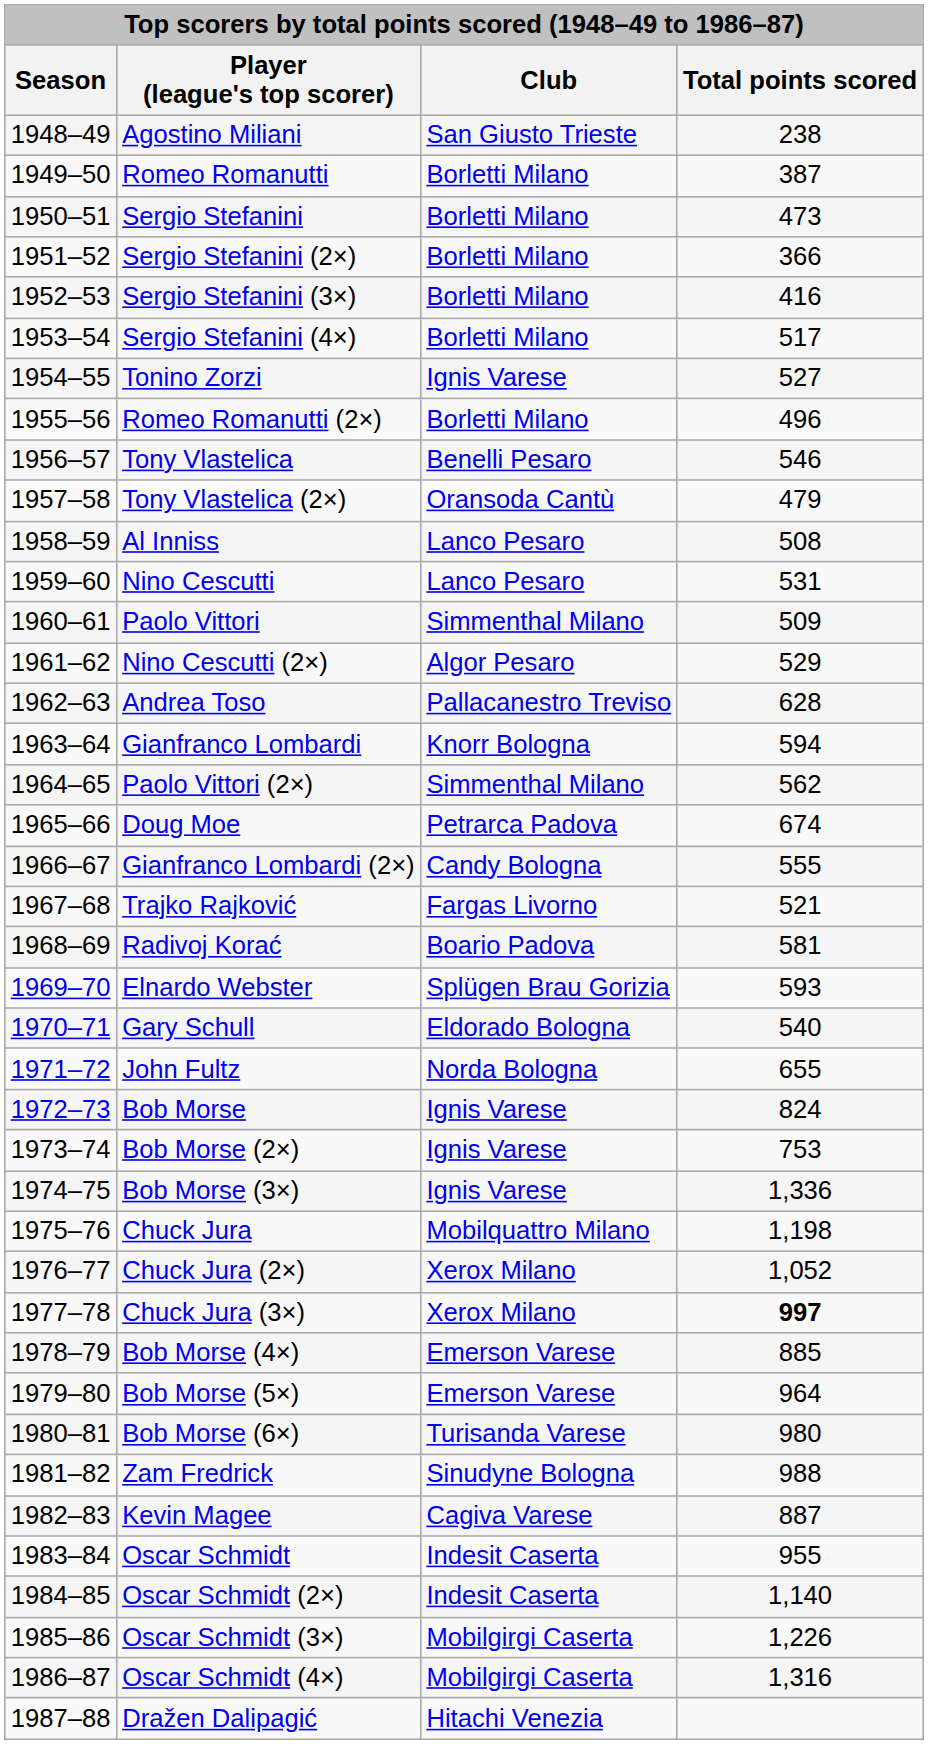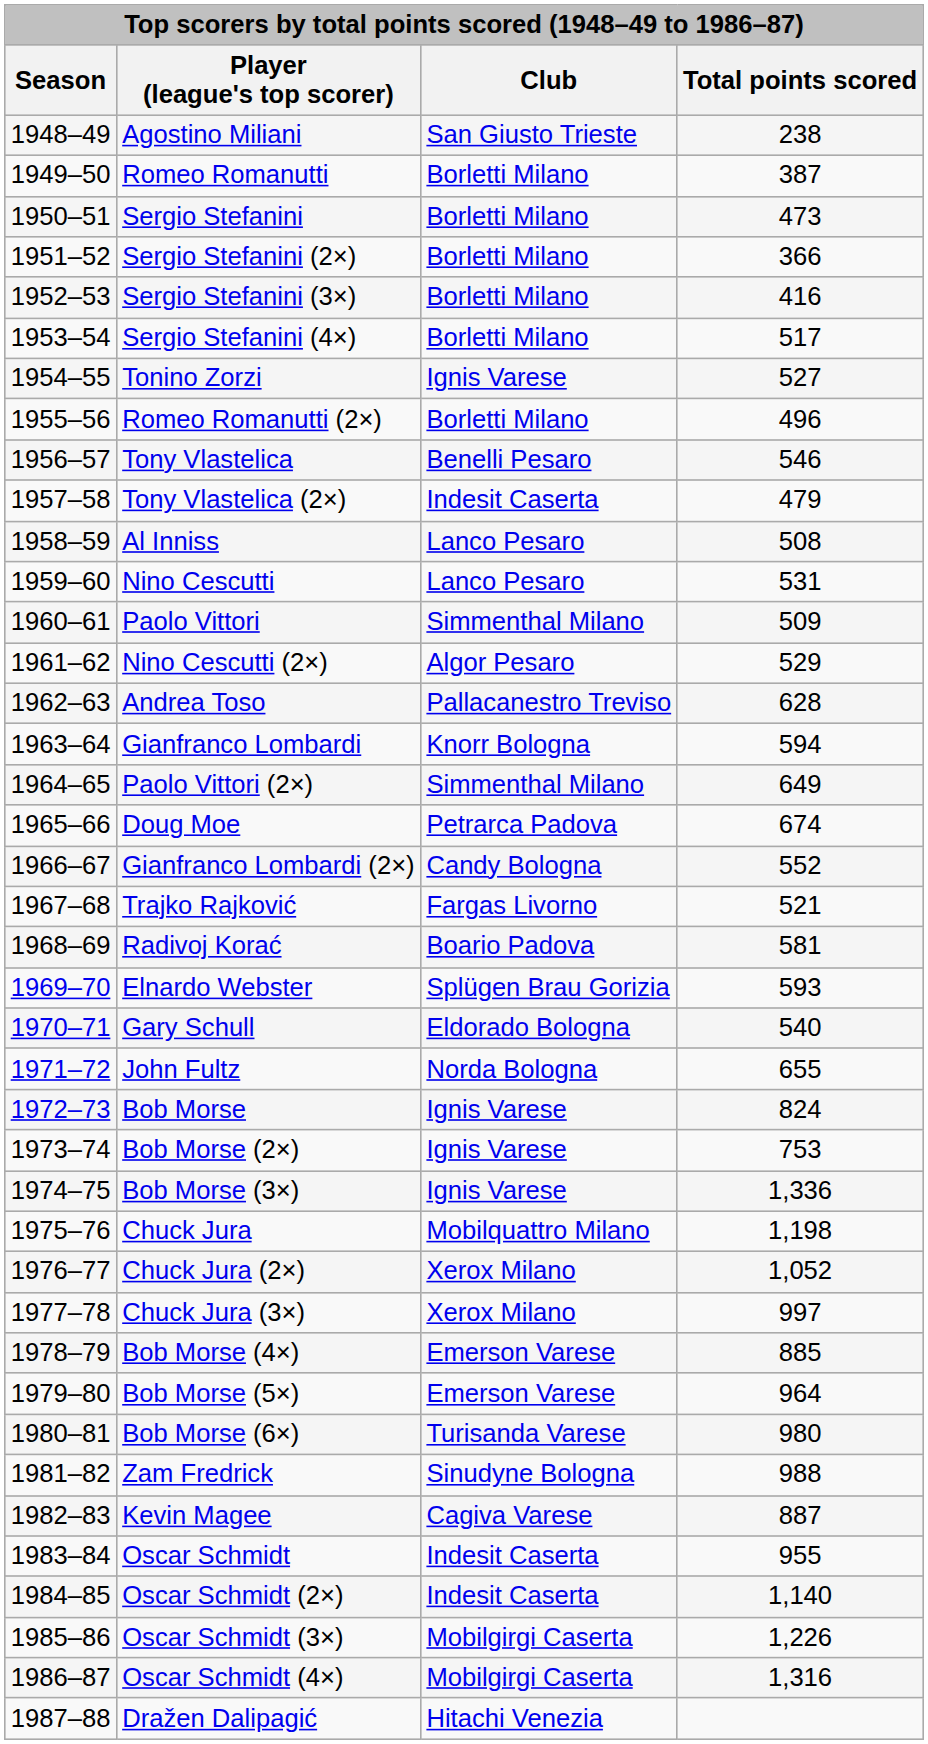 <table class="wikitable" style="text-align: left;">
 <tr>
 <th colspan="4" style="text-align:center;background-color:silver;">Top scorers by total points scored (1948–49 to 1986–87)</th>
 </tr>
 <tr>
 <th>Season</th>
 <th>Player<br>(league's top scorer)</th>
 <th>Club</th>
 <th>Total points scored</th>
 </tr>
 <tr bgcolor="#F5F5F5">
 <td align="center">1948–49</td>
 <td> <a href='#'>Agostino Miliani</a></td>
 <td><a href='#'>San Giusto Trieste</a></td>
 <td align="center">238</td>
 </tr>
 <tr>
 <td align="center">1949–50</td>
 <td> <a href='#'>Romeo Romanutti</a></td>
 <td><a href='#'>Borletti Milano</a></td>
 <td align="center">387</td>
 </tr>
 <tr bgcolor=#F5F5F5>
 <td align="center">1950–51</td>
 <td> <a href='#'>Sergio Stefanini</a></td>
 <td><a href='#'>Borletti Milano</a></td>
 <td align="center">473</td>
 </tr>
 <tr>
 <td align="center">1951–52</td>
 <td> <a href='#'>Sergio Stefanini</a> (2×)</td>
 <td><a href='#'>Borletti Milano</a></td>
 <td align="center">366</td>
 </tr>
 <tr bgcolor=#F5F5F5>
 <td align="center">1952–53</td>
 <td> <a href='#'>Sergio Stefanini</a> (3×)</td>
 <td><a href='#'>Borletti Milano</a></td>
 <td align="center">416</td>
 </tr>
 <tr>
 <td align="center">1953–54</td>
 <td> <a href='#'>Sergio Stefanini</a> (4×)</td>
 <td><a href='#'>Borletti Milano</a></td>
 <td align="center">517</td>
 </tr>
 <tr bgcolor=#F5F5F5>
 <td align="center">1954–55</td>
 <td> <a href='#'>Tonino Zorzi</a></td>
 <td><a href='#'>Ignis Varese</a></td>
 <td align="center">527</td>
 </tr>
 <tr>
 <td align="center">1955–56</td>
 <td> <a href='#'>Romeo Romanutti</a> (2×)</td>
 <td><a href='#'>Borletti Milano</a></td>
 <td align="center">496</td>
 </tr>
 <tr bgcolor=#F5F5F5>
 <td align="center">1956–57</td>
 <td> <a href='#'>Tony Vlastelica</a></td>
 <td><a href='#'>Benelli Pesaro</a></td>
 <td align="center">546</td>
 </tr>
 <tr>
 <td align="center">1957–58</td>
 <td> <a href='#'>Tony Vlastelica</a> (2×)</td>
-<td><a href='#'>Oransoda Cantù</a></td>
+<td><a href='#'>Indesit Caserta</a></td>
 <td align="center">479</td>
 </tr>
 <tr bgcolor=#F5F5F5>
 <td align="center">1958–59</td>
 <td> <a href='#'>Al Inniss</a></td>
 <td><a href='#'>Lanco Pesaro</a></td>
 <td align="center">508</td>
 </tr>
 <tr>
 <td align="center">1959–60</td>
 <td> <a href='#'>Nino Cescutti</a></td>
 <td><a href='#'>Lanco Pesaro</a></td>
 <td align="center">531</td>
 </tr>
 <tr bgcolor=#F5F5F5>
 <td align="center">1960–61</td>
 <td> <a href='#'>Paolo Vittori</a></td>
 <td><a href='#'>Simmenthal Milano</a></td>
 <td align="center">509</td>
 </tr>
 <tr>
 <td align="center">1961–62</td>
 <td> <a href='#'>Nino Cescutti</a> (2×)</td>
 <td><a href='#'>Algor Pesaro</a></td>
 <td align="center">529</td>
 </tr>
 <tr bgcolor=#F5F5F5>
 <td align="center">1962–63</td>
 <td> <a href='#'>Andrea Toso</a></td>
 <td><a href='#'>Pallacanestro Treviso</a></td>
 <td align="center">628</td>
 </tr>
 <tr>
 <td align="center">1963–64</td>
 <td> <a href='#'>Gianfranco Lombardi</a></td>
 <td><a href='#'>Knorr Bologna</a></td>
 <td align="center">594</td>
 </tr>
 <tr bgcolor=#F5F5F5>
 <td align="center">1964–65</td>
 <td> <a href='#'>Paolo Vittori</a> (2×)</td>
 <td><a href='#'>Simmenthal Milano</a></td>
-<td align="center">562</td>
+<td align="center">649</td>
 </tr>
 <tr>
 <td align="center">1965–66</td>
 <td> <a href='#'>Doug Moe</a></td>
 <td><a href='#'>Petrarca Padova</a></td>
 <td align="center">674</td>
 </tr>
 <tr bgcolor=#F5F5F5>
 <td align="center">1966–67</td>
 <td> <a href='#'>Gianfranco Lombardi</a> (2×)</td>
 <td><a href='#'>Candy Bologna</a></td>
-<td align="center">555</td>
+<td align="center">552</td>
 </tr>
 <tr>
 <td align="center">1967–68</td>
 <td> <a href='#'>Trajko Rajković</a></td>
 <td><a href='#'>Fargas Livorno</a></td>
 <td align="center">521</td>
 </tr>
 <tr bgcolor=#F5F5F5>
 <td align="center">1968–69</td>
 <td> <a href='#'>Radivoj Korać</a></td>
 <td><a href='#'>Boario Padova</a></td>
 <td align="center">581</td>
 </tr>
 <tr>
 <td align="center"><a href='#'>1969–70</a></td>
 <td> <a href='#'>Elnardo Webster</a></td>
 <td><a href='#'>Splügen Brau Gorizia</a></td>
 <td align="center">593</td>
 </tr>
 <tr bgcolor=#F5F5F5>
 <td align="center"><a href='#'>1970–71</a></td>
 <td> <a href='#'>Gary Schull</a></td>
 <td><a href='#'>Eldorado Bologna</a></td>
 <td align="center">540</td>
 </tr>
 <tr>
 <td align="center"><a href='#'>1971–72</a></td>
 <td> <a href='#'>John Fultz</a></td>
 <td><a href='#'>Norda Bologna</a></td>
 <td align="center">655</td>
 </tr>
 <tr bgcolor=#F5F5F5>
 <td align="center"><a href='#'>1972–73</a></td>
 <td> <a href='#'>Bob Morse</a></td>
 <td><a href='#'>Ignis Varese</a></td>
 <td align="center">824</td>
 </tr>
 <tr>
 <td align="center">1973–74</td>
 <td> <a href='#'>Bob Morse</a> (2×)</td>
 <td><a href='#'>Ignis Varese</a></td>
 <td align="center">753</td>
 </tr>
 <tr bgcolor=#F5F5F5>
 <td align="center">1974–75</td>
 <td> <a href='#'>Bob Morse</a> (3×)</td>
 <td><a href='#'>Ignis Varese</a></td>
 <td align="center">1,336</td>
 </tr>
 <tr>
 <td align="center">1975–76</td>
 <td> <a href='#'>Chuck Jura</a></td>
 <td><a href='#'>Mobilquattro Milano</a></td>
 <td align="center">1,198</td>
 </tr>
 <tr bgcolor=#F5F5F5>
 <td align="center">1976–77</td>
 <td> <a href='#'>Chuck Jura</a> (2×)</td>
 <td><a href='#'>Xerox Milano</a></td>
 <td align="center">1,052</td>
 </tr>
 <tr>
 <td align="center">1977–78</td>
 <td> <a href='#'>Chuck Jura</a> (3×)</td>
 <td><a href='#'>Xerox Milano</a></td>
-<td align="center"><strong>997</strong></td>
+<td align="center">997</td>
 </tr>
 <tr bgcolor=#F5F5F5>
 <td align="center">1978–79</td>
 <td> <a href='#'>Bob Morse</a> (4×)</td>
 <td><a href='#'>Emerson Varese</a></td>
 <td align="center">885</td>
 </tr>
 <tr>
 <td align="center">1979–80</td>
 <td> <a href='#'>Bob Morse</a> (5×)</td>
 <td><a href='#'>Emerson Varese</a></td>
 <td align="center">964</td>
 </tr>
 <tr bgcolor=#F5F5F5>
 <td align="center">1980–81</td>
 <td> <a href='#'>Bob Morse</a> (6×)</td>
 <td><a href='#'>Turisanda Varese</a></td>
 <td align="center">980</td>
 </tr>
 <tr>
 <td align="center">1981–82</td>
 <td> <a href='#'>Zam Fredrick</a></td>
 <td><a href='#'>Sinudyne Bologna</a></td>
 <td align="center">988</td>
 </tr>
 <tr bgcolor=#F5F5F5>
 <td align="center">1982–83</td>
 <td> <a href='#'>Kevin Magee</a></td>
 <td><a href='#'>Cagiva Varese</a></td>
 <td align="center">887</td>
 </tr>
 <tr>
 <td align="center">1983–84</td>
 <td> <a href='#'>Oscar Schmidt</a></td>
 <td><a href='#'>Indesit Caserta</a></td>
 <td align="center">955</td>
 </tr>
 <tr bgcolor=#F5F5F5>
 <td align="center">1984–85</td>
 <td> <a href='#'>Oscar Schmidt</a> (2×)</td>
 <td><a href='#'>Indesit Caserta</a></td>
 <td align="center">1,140</td>
 </tr>
 <tr>
 <td align="center">1985–86</td>
 <td> <a href='#'>Oscar Schmidt</a> (3×)</td>
 <td><a href='#'>Mobilgirgi Caserta</a></td>
 <td align="center">1,226</td>
 </tr>
 <tr bgcolor=#F5F5F5>
 <td align="center">1986–87</td>
 <td> <a href='#'>Oscar Schmidt</a> (4×)</td>
 <td><a href='#'>Mobilgirgi Caserta</a></td>
 <td align="center">1,316</td>
 </tr>
 <tr>
 <td align="center">1987–88</td>
 <td> <a href='#'>Dražen Dalipagić</a></td>
 <td><a href='#'>Hitachi Venezia</a></td>
 <td></td>
 </tr>
 </table>
